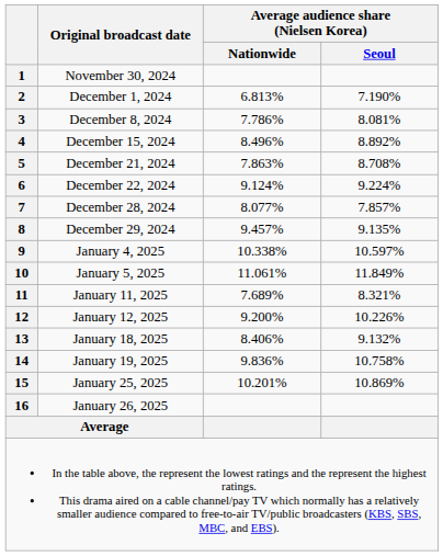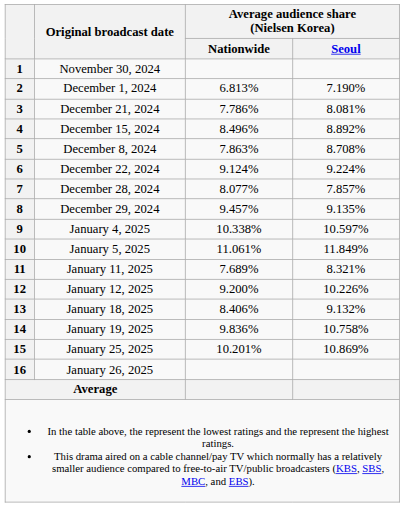 <table class="wikitable" style="margin-left:auto; margin-right:auto; width:500px; text-align:center">
 <tr>
 <th scope="col" rowspan="2"></th>
 <th scope="col" rowspan="2">Original broadcast date</th>
 <th scope="col" colspan="2">Average audience share<br>(Nielsen Korea)</th>
 </tr>
 <tr>
 <th scope="col" style="width:8em">Nationwide</th>
 <th scope="col" style="width:8em"><a href='#'>Seoul</a></th>
 </tr>
 <tr>
 <th scope="col">1</th>
 <td>November 30, 2024</td>
 <td><strong></strong> </td>
 <td><strong></strong> </td>
 </tr>
 <tr>
 <th scope="col">2</th>
 <td>December 1, 2024</td>
 <td>6.813% </td>
 <td>7.190% </td>
 </tr>
 <tr>
 <th scope="col">3</th>
-<td>December 8, 2024</td>
+<td>December 21, 2024</td>
 <td>7.786% </td>
 <td>8.081% </td>
 </tr>
 <tr>
 <th scope="row">4</th>
 <td>December 15, 2024</td>
 <td>8.496% </td>
 <td>8.892% </td>
 </tr>
 <tr>
 <th scope="row">5</th>
-<td>December 21, 2024</td>
+<td>December 8, 2024</td>
 <td>7.863% </td>
 <td>8.708% </td>
 </tr>
 <tr>
 <th scope="row">6</th>
 <td>December 22, 2024</td>
 <td>9.124% </td>
 <td>9.224% </td>
 </tr>
 <tr>
 <th scope="row">7</th>
 <td>December 28, 2024</td>
 <td>8.077% </td>
 <td>7.857% </td>
 </tr>
 <tr>
 <th scope="row">8</th>
 <td>December 29, 2024</td>
 <td>9.457% </td>
 <td>9.135% </td>
 </tr>
 <tr>
 <th scope="row">9</th>
 <td>January 4, 2025</td>
 <td>10.338% </td>
 <td>10.597% </td>
 </tr>
 <tr>
 <th scope="row">10</th>
 <td>January 5, 2025</td>
 <td>11.061% </td>
 <td>11.849% </td>
 </tr>
 <tr>
 <th scope="row">11</th>
 <td>January 11, 2025</td>
 <td>7.689% </td>
 <td>8.321% </td>
 </tr>
 <tr>
 <th scope="row">12</th>
 <td>January 12, 2025</td>
 <td>9.200% </td>
 <td>10.226% </td>
 </tr>
 <tr>
 <th scope="row">13</th>
 <td>January 18, 2025</td>
 <td>8.406% </td>
 <td>9.132% </td>
 </tr>
 <tr>
 <th scope="row">14</th>
 <td>January 19, 2025</td>
 <td>9.836% </td>
 <td>10.758% </td>
 </tr>
 <tr>
 <th scope="row">15</th>
 <td>January 25, 2025</td>
 <td>10.201% </td>
 <td>10.869% </td>
 </tr>
 <tr>
 <th scope="row">16</th>
 <td>January 26, 2025</td>
 <td><strong></strong> </td>
 <td><strong></strong> </td>
 </tr>
 <tr>
 <th scope="col" colspan="2">Average</th>
 <th scope="col"></th>
 <th scope="col"></th>
 </tr>
 <tr>
 <td colspan="4" style="font-size:85%"><br><ul><li>In the table above, the <strong></strong> represent the lowest ratings and the <strong></strong> represent the highest ratings.</li><li>This drama aired on a cable channel/pay TV which normally has a relatively smaller audience compared to free-to-air TV/public broadcasters (<a href='#'>KBS</a>, <a href='#'>SBS</a>, <a href='#'>MBC</a>, and <a href='#'>EBS</a>).</li></ul></td>
 </tr>
 </table>
